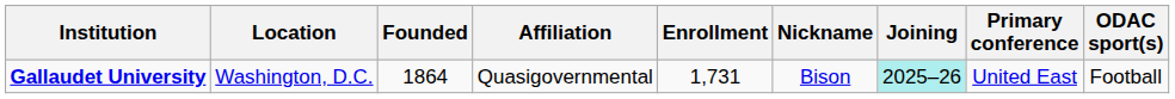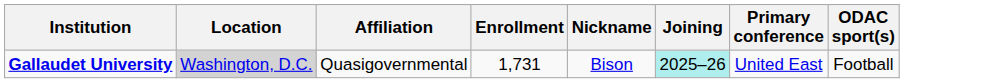 <table class="wikitable sortable" style="text-align: center;">
 <tr>
 <th>Institution</th>
 <th>Location</th>
-<th>Founded</th>
 <th>Affiliation</th>
 <th>Enrollment</th>
 <th>Nickname</th>
 <th>Joining</th>
 <th>Primary<br>conference</th>
 <th>ODAC<br>sport(s)</th>
 </tr>
 <tr>
 <td><strong><a href='#'>Gallaudet University</a></strong></td>
-<td><a href='#'>Washington, D.C.</a></td>
-<td>1864</td>
+<td style="background: lightgrey;"><a href='#'>Washington, D.C.</a></td>
 <td>Quasigovernmental</td>
 <td>1,731</td>
 <td><a href='#'>Bison</a></td>
 <td style="background: paleturquoise;">2025–26</td>
 <td><a href='#'>United East</a></td>
 <td>Football</td>
 </tr>
 </table>
